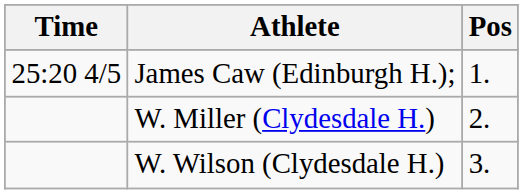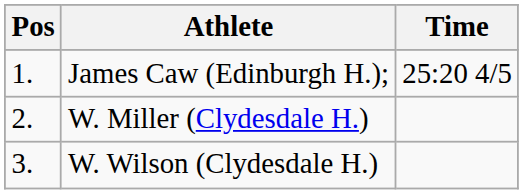 <table class="wikitable">
 <tr>
+<th>Pos</th>
+<th>Athlete</th>
 <th>Time</th>
-<th>Athlete</th>
-<th>Pos</th>
 </tr>
 <tr>
+<td>1.</td>
+<td>James Caw (Edinburgh H.);</td>
 <td>25:20 4/5</td>
-<td>James Caw (Edinburgh H.);</td>
-<td>1.</td>
 </tr>
 <tr>
+<td>2.</td>
+<td>W. Miller (<a href='#'>Clydesdale H.</a>)</td>
 <td></td>
-<td>W. Miller (<a href='#'>Clydesdale H.</a>)</td>
-<td>2.</td>
 </tr>
 <tr>
+<td>3.</td>
+<td>W. Wilson (Clydesdale H.)</td>
 <td></td>
-<td>W. Wilson (Clydesdale H.)</td>
-<td>3.</td>
 </tr>
 </table>
